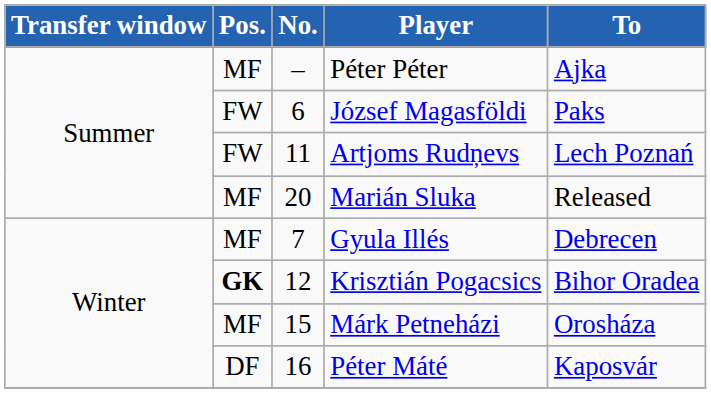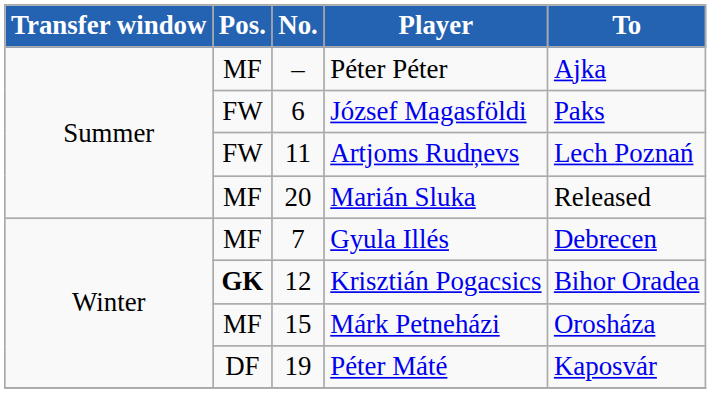 <table class="wikitable plainrowheaders sortable">
 <tr>
 <th style="background-color:#2462B2;color:white">Transfer window</th>
 <th style="background-color:#2462B2;color:white">Pos.</th>
 <th style="background-color:#2462B2;color:white">No.</th>
 <th style="background-color:#2462B2;color:white">Player</th>
 <th style="background-color:#2462B2;color:white">To</th>
 </tr>
 <tr>
 <td rowspan="4" style="text-align:center;">Summer</td>
 <td style=text-align:center;>MF</td>
 <td style=text-align:center;>–</td>
 <td style=text-align:left;> Péter Péter</td>
 <td style=text-align:left;><a href='#'>Ajka</a></td>
 </tr>
 <tr>
 <td style=text-align:center;>FW</td>
 <td style=text-align:center;>6</td>
 <td style=text-align:left;> <a href='#'>József Magasföldi</a></td>
 <td style=text-align:left;><a href='#'>Paks</a></td>
 </tr>
 <tr>
 <td style=text-align:center;>FW</td>
 <td style=text-align:center;>11</td>
 <td style=text-align:left;> <a href='#'>Artjoms Rudņevs</a></td>
 <td style=text-align:left;> <a href='#'>Lech Poznań</a></td>
 </tr>
 <tr>
 <td style=text-align:center;>MF</td>
 <td style=text-align:center;>20</td>
 <td style=text-align:left;> <a href='#'>Marián Sluka</a></td>
 <td style=text-align:left;>Released</td>
 </tr>
 <tr>
 <td rowspan="4" style="text-align:center;">Winter</td>
 <td style=text-align:center;>MF</td>
 <td style=text-align:center;>7</td>
 <td style=text-align:left;> <a href='#'>Gyula Illés</a></td>
 <td style=text-align:left;><a href='#'>Debrecen</a></td>
 </tr>
 <tr>
 <td style=text-align:center;><strong>GK</strong></td>
 <td style=text-align:center;>12</td>
 <td style=text-align:left;> <a href='#'>Krisztián Pogacsics</a></td>
 <td style=text-align:left;> <a href='#'>Bihor Oradea</a></td>
 </tr>
 <tr>
 <td style=text-align:center;>MF</td>
 <td style=text-align:center;>15</td>
 <td style=text-align:left;> <a href='#'>Márk Petneházi</a></td>
 <td style=text-align:left;><a href='#'>Orosháza</a></td>
 </tr>
 <tr>
 <td style=text-align:center;>DF</td>
-<td style=text-align:center;>16</td>
+<td style=text-align:center;>19</td>
 <td style=text-align:left;> <a href='#'>Péter Máté</a></td>
 <td style=text-align:left;><a href='#'>Kaposvár</a></td>
 </tr>
 <tr>
 </tr>
 </table>
